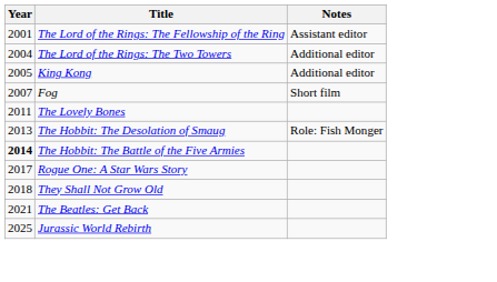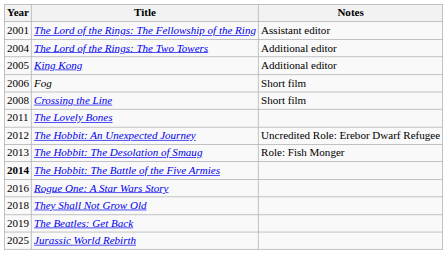 <table class="wikitable sortable">
 <tr>
 <th>Year</th>
 <th>Title</th>
 <th class="unsortable">Notes</th>
 </tr>
 <tr>
 <td>2001</td>
 <td><em><a href='#'>The Lord of the Rings: The Fellowship of the Ring</a></em></td>
 <td>Assistant editor</td>
 </tr>
 <tr>
 <td>2004</td>
 <td><em><a href='#'>The Lord of the Rings: The Two Towers</a></em></td>
 <td>Additional editor</td>
 </tr>
 <tr>
 <td>2005</td>
 <td><em><a href='#'>King Kong</a></em></td>
 <td>Additional editor</td>
 </tr>
 <tr>
-<td>2007</td>
+<td>2006</td>
 <td><em>Fog</em></td>
+<td>Short film</td>
+</tr>
+<tr>
+<td>2008</td>
+<td><em><a href='#'>Crossing the Line</a></em></td>
 <td>Short film</td>
 </tr>
 <tr>
 <td>2011</td>
 <td><em><a href='#'>The Lovely Bones</a></em></td>
 <td></td>
+</tr>
+<tr>
+<td>2012</td>
+<td><em><a href='#'>The Hobbit: An Unexpected Journey</a></em></td>
+<td>Uncredited Role: Erebor Dwarf Refugee</td>
 </tr>
 <tr>
 <td>2013</td>
 <td><em><a href='#'>The Hobbit: The Desolation of Smaug</a></em></td>
 <td>Role: Fish Monger</td>
 </tr>
 <tr>
 <td><strong>2014</strong></td>
 <td><em><a href='#'>The Hobbit: The Battle of the Five Armies</a></em></td>
 <td></td>
 </tr>
 <tr>
-<td>2017</td>
+<td>2016</td>
 <td><em><a href='#'>Rogue One: A Star Wars Story</a></em></td>
 <td></td>
 </tr>
 <tr>
 <td>2018</td>
 <td><em><a href='#'>They Shall Not Grow Old</a></em></td>
 <td></td>
 </tr>
 <tr>
-<td>2021</td>
+<td>2019</td>
 <td><em><a href='#'>The Beatles: Get Back</a></em></td>
 <td></td>
 </tr>
 <tr>
 <td>2025</td>
 <td><em><a href='#'>Jurassic World Rebirth</a></em></td>
 <td></td>
 </tr>
 </table>
